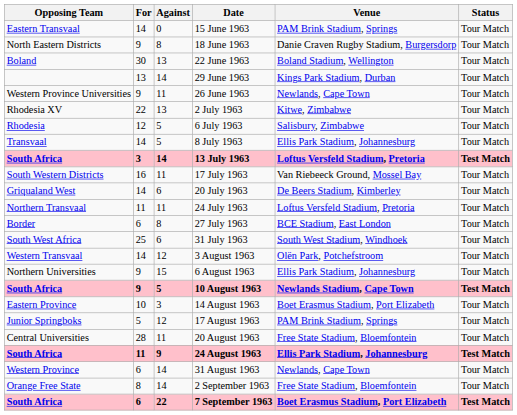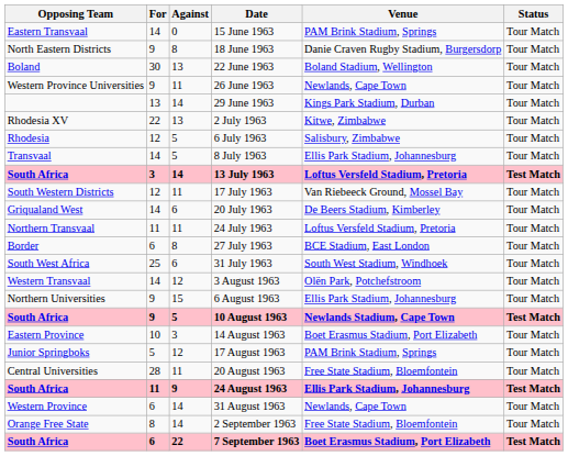 <table class=wikitable>
 <tr>
 <th>Opposing Team</th>
 <th>For</th>
 <th>Against</th>
 <th>Date</th>
 <th>Venue</th>
 <th>Status</th>
 </tr>
 <tr>
 <td><a href='#'>Eastern Transvaal</a></td>
 <td>14</td>
 <td>0</td>
 <td>15 June 1963</td>
 <td><a href='#'>PAM Brink Stadium</a>, <a href='#'>Springs</a></td>
 <td>Tour Match</td>
 </tr>
 <tr>
 <td>North Eastern Districts</td>
 <td>9</td>
 <td>8</td>
 <td>18 June 1963</td>
 <td>Danie Craven Rugby Stadium, <a href='#'>Burgersdorp</a></td>
 <td>Tour Match</td>
 </tr>
 <tr>
 <td><a href='#'>Boland</a></td>
 <td>30</td>
 <td>13</td>
 <td>22 June 1963</td>
 <td><a href='#'>Boland Stadium</a>, <a href='#'>Wellington</a></td>
 <td>Tour Match</td>
 </tr>
 <tr>
+<td>Western Province Universities</td>
+<td>9</td>
+<td>11</td>
+<td>26 June 1963</td>
+<td><a href='#'>Newlands</a>, <a href='#'>Cape Town</a></td>
+<td>Tour Match</td>
+</tr>
+<tr>
 <td></td>
 <td>13</td>
 <td>14</td>
 <td>29 June 1963</td>
 <td><a href='#'>Kings Park Stadium</a>, <a href='#'>Durban</a></td>
-<td>Tour Match</td>
-</tr>
-<tr>
-<td>Western Province Universities</td>
-<td>9</td>
-<td>11</td>
-<td>26 June 1963</td>
-<td><a href='#'>Newlands</a>, <a href='#'>Cape Town</a></td>
 <td>Tour Match</td>
 </tr>
 <tr>
 <td>Rhodesia XV</td>
 <td>22</td>
 <td>13</td>
 <td>2 July 1963</td>
 <td><a href='#'>Kitwe</a>, <a href='#'>Zimbabwe</a></td>
 <td>Tour Match</td>
 </tr>
 <tr>
 <td><a href='#'>Rhodesia</a></td>
 <td>12</td>
 <td>5</td>
 <td>6 July 1963</td>
 <td><a href='#'>Salisbury</a>, <a href='#'>Zimbabwe</a></td>
 <td>Tour Match</td>
 </tr>
 <tr>
 <td><a href='#'>Transvaal</a></td>
 <td>14</td>
 <td>5</td>
 <td>8 July 1963</td>
 <td><a href='#'>Ellis Park Stadium</a>, <a href='#'>Johannesburg</a></td>
 <td>Tour Match</td>
 </tr>
 <tr bgcolor=pink>
 <td><strong><a href='#'>South Africa</a></strong></td>
 <td><strong>3</strong></td>
 <td><strong>14</strong></td>
 <td><strong>13 July 1963</strong></td>
 <td><strong><a href='#'>Loftus Versfeld Stadium</a>, <a href='#'>Pretoria</a></strong></td>
 <td><strong>Test Match</strong></td>
 </tr>
 <tr>
 <td><a href='#'>South Western Districts</a></td>
-<td>16</td>
+<td>12</td>
 <td>11</td>
 <td>17 July 1963</td>
 <td>Van Riebeeck Ground, <a href='#'>Mossel Bay</a></td>
 <td>Tour Match</td>
 </tr>
 <tr>
 <td><a href='#'>Griqualand West</a></td>
 <td>14</td>
 <td>6</td>
 <td>20 July 1963</td>
 <td><a href='#'>De Beers Stadium</a>, <a href='#'>Kimberley</a></td>
 <td>Tour Match</td>
 </tr>
 <tr>
 <td><a href='#'>Northern Transvaal</a></td>
 <td>11</td>
 <td>11</td>
 <td>24 July 1963</td>
 <td><a href='#'>Loftus Versfeld Stadium</a>, <a href='#'>Pretoria</a></td>
 <td>Tour Match</td>
 </tr>
 <tr>
 <td><a href='#'>Border</a></td>
 <td>6</td>
 <td>8</td>
 <td>27 July 1963</td>
 <td><a href='#'>BCE Stadium</a>, <a href='#'>East London</a></td>
 <td>Tour Match</td>
 </tr>
 <tr>
 <td><a href='#'>South West Africa</a></td>
 <td>25</td>
 <td>6</td>
 <td>31 July 1963</td>
 <td><a href='#'>South West Stadium</a>, <a href='#'>Windhoek</a></td>
 <td>Tour Match</td>
 </tr>
 <tr>
 <td><a href='#'>Western Transvaal</a></td>
 <td>14</td>
 <td>12</td>
 <td>3 August 1963</td>
 <td><a href='#'>Olën Park</a>, <a href='#'>Potchefstroom</a></td>
 <td>Tour Match</td>
 </tr>
 <tr>
 <td>Northern Universities</td>
 <td>9</td>
 <td>15</td>
 <td>6 August 1963</td>
 <td><a href='#'>Ellis Park Stadium</a>, <a href='#'>Johannesburg</a></td>
 <td>Tour Match</td>
 </tr>
 <tr bgcolor=pink>
 <td><strong><a href='#'>South Africa</a></strong></td>
 <td><strong>9</strong></td>
 <td><strong>5</strong></td>
 <td><strong>10 August 1963</strong></td>
 <td><strong><a href='#'>Newlands Stadium</a>, <a href='#'>Cape Town</a></strong></td>
 <td><strong>Test Match</strong></td>
 </tr>
 <tr>
 <td><a href='#'>Eastern Province</a></td>
 <td>10</td>
 <td>3</td>
 <td>14 August 1963</td>
 <td><a href='#'>Boet Erasmus Stadium</a>, <a href='#'>Port Elizabeth</a></td>
 <td>Tour Match</td>
 </tr>
 <tr>
 <td><a href='#'>Junior Springboks</a></td>
 <td>5</td>
 <td>12</td>
 <td>17 August 1963</td>
 <td><a href='#'>PAM Brink Stadium</a>, <a href='#'>Springs</a></td>
 <td>Tour Match</td>
 </tr>
 <tr>
 <td>Central Universities</td>
 <td>28</td>
 <td>11</td>
 <td>20 August 1963</td>
 <td><a href='#'>Free State Stadium</a>, <a href='#'>Bloemfontein</a></td>
 <td>Tour Match</td>
 </tr>
 <tr bgcolor=pink>
 <td><strong><a href='#'>South Africa</a></strong></td>
 <td><strong>11</strong></td>
 <td><strong>9</strong></td>
 <td><strong>24 August 1963</strong></td>
 <td><strong><a href='#'>Ellis Park Stadium</a>, <a href='#'>Johannesburg</a></strong></td>
 <td><strong>Test Match</strong></td>
 </tr>
 <tr>
 <td><a href='#'>Western Province</a></td>
 <td>6</td>
 <td>14</td>
 <td>31 August 1963</td>
 <td><a href='#'>Newlands</a>, <a href='#'>Cape Town</a></td>
 <td>Tour Match</td>
 </tr>
 <tr>
 <td><a href='#'>Orange Free State</a></td>
 <td>8</td>
 <td>14</td>
 <td>2 September 1963</td>
 <td><a href='#'>Free State Stadium</a>, <a href='#'>Bloemfontein</a></td>
 <td>Tour Match</td>
 </tr>
 <tr bgcolor=pink>
 <td><strong><a href='#'>South Africa</a></strong></td>
 <td><strong>6</strong></td>
 <td><strong>22</strong></td>
 <td><strong>7 September 1963</strong></td>
 <td><strong><a href='#'>Boet Erasmus Stadium</a>, <a href='#'>Port Elizabeth</a></strong></td>
 <td><strong>Test Match</strong></td>
 </tr>
 </table>
